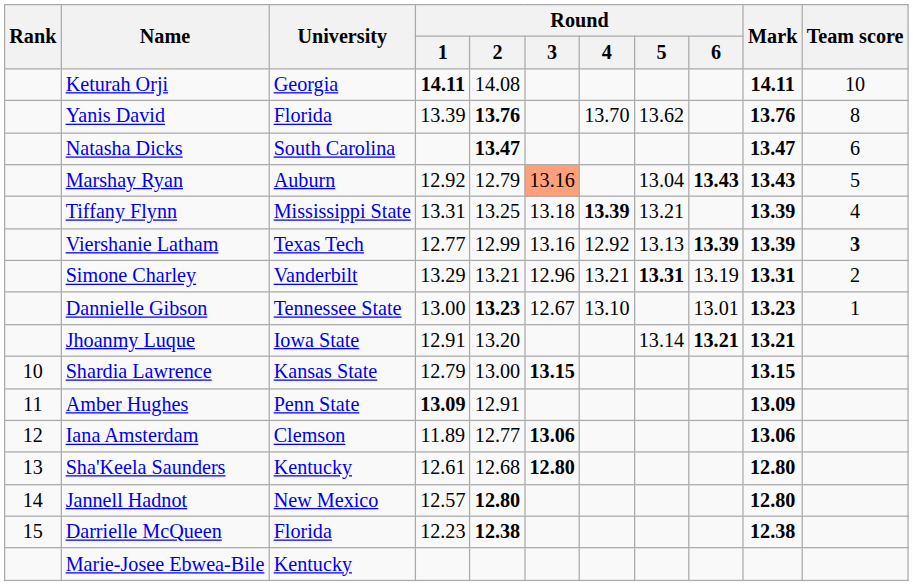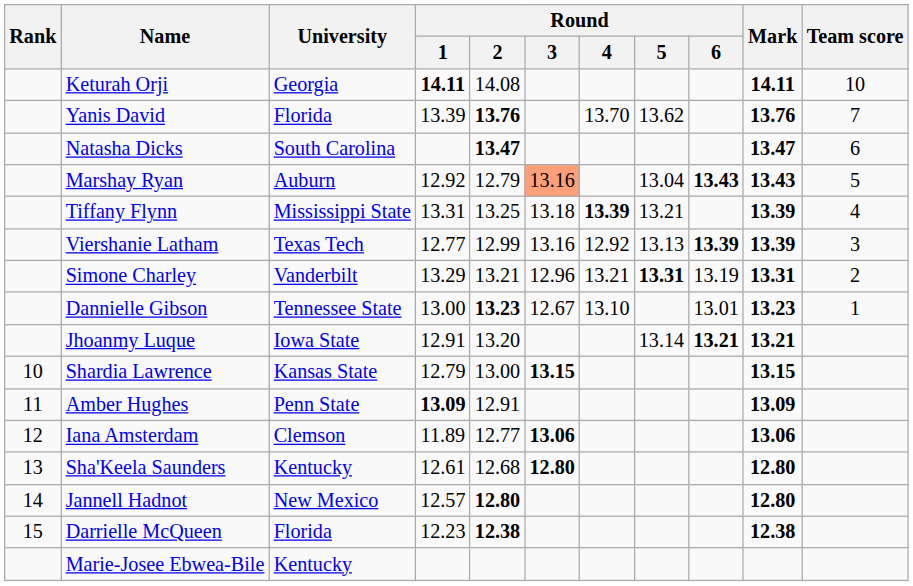 <table class="wikitable sortable" style="text-align:center">
 <tr>
 <th rowspan=2>Rank</th>
 <th rowspan=2>Name</th>
 <th rowspan=2>University</th>
 <th colspan=6>Round</th>
 <th rowspan=2>Mark</th>
 <th rowspan=2>Team score</th>
 </tr>
 <tr>
 <th>1</th>
 <th>2</th>
 <th>3</th>
 <th>4</th>
 <th>5</th>
 <th>6</th>
 </tr>
 <tr>
 <td></td>
 <td align=left><a href='#'>Keturah Orji</a></td>
 <td align=left><a href='#'>Georgia</a></td>
 <td><strong>14.11</strong></td>
 <td>14.08</td>
 <td></td>
 <td></td>
 <td></td>
 <td></td>
 <td><strong>14.11</strong></td>
 <td>10</td>
 </tr>
 <tr>
 <td></td>
 <td align=left><a href='#'>Yanis David</a> </td>
 <td align=left><a href='#'>Florida</a></td>
 <td>13.39</td>
 <td><strong>13.76</strong></td>
 <td></td>
 <td>13.70</td>
 <td>13.62</td>
 <td></td>
 <td><strong>13.76</strong></td>
-<td>8</td>
+<td>7</td>
 </tr>
 <tr>
 <td></td>
 <td align=left><a href='#'>Natasha Dicks</a></td>
 <td align=left><a href='#'>South Carolina</a></td>
 <td></td>
 <td><strong>13.47</strong></td>
 <td></td>
 <td></td>
 <td></td>
 <td></td>
 <td><strong>13.47</strong></td>
 <td>6</td>
 </tr>
 <tr>
 <td></td>
 <td align=left><a href='#'>Marshay Ryan</a></td>
 <td align=left><a href='#'>Auburn</a></td>
 <td>12.92</td>
 <td>12.79</td>
 <td style="background: lightsalmon;">13.16</td>
 <td></td>
 <td>13.04</td>
 <td><strong>13.43</strong></td>
 <td><strong>13.43</strong></td>
 <td>5</td>
 </tr>
 <tr>
 <td></td>
 <td align=left><a href='#'>Tiffany Flynn</a></td>
 <td align=left><a href='#'>Mississippi State</a></td>
 <td>13.31</td>
 <td>13.25</td>
 <td>13.18</td>
 <td><strong>13.39</strong></td>
 <td>13.21</td>
 <td></td>
 <td><strong>13.39</strong></td>
 <td>4</td>
 </tr>
 <tr>
 <td></td>
 <td align=left><a href='#'>Viershanie Latham</a></td>
 <td align=left><a href='#'>Texas Tech</a></td>
 <td>12.77</td>
 <td>12.99</td>
 <td>13.16</td>
 <td>12.92</td>
 <td>13.13</td>
 <td><strong>13.39</strong></td>
 <td><strong>13.39</strong></td>
-<td><strong>3</strong></td>
+<td>3</td>
 </tr>
 <tr>
 <td></td>
 <td align=left><a href='#'>Simone Charley</a></td>
 <td align=left><a href='#'>Vanderbilt</a></td>
 <td>13.29</td>
 <td>13.21</td>
 <td>12.96</td>
 <td>13.21</td>
 <td><strong>13.31</strong></td>
 <td>13.19</td>
 <td><strong>13.31</strong></td>
 <td>2</td>
 </tr>
 <tr>
 <td></td>
 <td align=left><a href='#'>Dannielle Gibson</a></td>
 <td align=left><a href='#'>Tennessee State</a></td>
 <td>13.00</td>
 <td><strong>13.23</strong></td>
 <td>12.67</td>
 <td>13.10</td>
 <td></td>
 <td>13.01</td>
 <td><strong>13.23</strong></td>
 <td>1</td>
 </tr>
 <tr>
 <td></td>
 <td align=left><a href='#'>Jhoanmy Luque</a></td>
 <td align=left><a href='#'>Iowa State</a></td>
 <td>12.91</td>
 <td>13.20</td>
 <td></td>
 <td></td>
 <td>13.14</td>
 <td><strong>13.21</strong></td>
 <td><strong>13.21</strong></td>
 <td></td>
 </tr>
 <tr>
 <td>10</td>
 <td align=left><a href='#'>Shardia Lawrence</a></td>
 <td align=left><a href='#'>Kansas State</a></td>
 <td>12.79</td>
 <td>13.00</td>
 <td><strong>13.15</strong></td>
 <td></td>
 <td></td>
 <td></td>
 <td><strong>13.15</strong></td>
 <td></td>
 </tr>
 <tr>
 <td>11</td>
 <td align=left><a href='#'>Amber Hughes</a></td>
 <td align=left><a href='#'>Penn State</a></td>
 <td><strong>13.09</strong></td>
 <td>12.91</td>
 <td></td>
 <td></td>
 <td></td>
 <td></td>
 <td><strong>13.09</strong></td>
 <td></td>
 </tr>
 <tr>
 <td>12</td>
 <td align=left><a href='#'>Iana Amsterdam</a></td>
 <td align=left><a href='#'>Clemson</a></td>
 <td>11.89</td>
 <td>12.77</td>
 <td><strong>13.06</strong></td>
 <td></td>
 <td></td>
 <td></td>
 <td><strong>13.06</strong></td>
 <td></td>
 </tr>
 <tr>
 <td>13</td>
 <td align=left><a href='#'>Sha'Keela Saunders</a></td>
 <td align=left><a href='#'>Kentucky</a></td>
 <td>12.61</td>
 <td>12.68</td>
 <td><strong>12.80</strong></td>
 <td></td>
 <td></td>
 <td></td>
 <td><strong>12.80</strong></td>
 <td></td>
 </tr>
 <tr>
 <td>14</td>
 <td align=left><a href='#'>Jannell Hadnot</a></td>
 <td align=left><a href='#'>New Mexico</a></td>
 <td>12.57</td>
 <td><strong>12.80</strong></td>
 <td></td>
 <td></td>
 <td></td>
 <td></td>
 <td><strong>12.80</strong></td>
 <td></td>
 </tr>
 <tr>
 <td>15</td>
 <td align=left><a href='#'>Darrielle McQueen</a></td>
 <td align=left><a href='#'>Florida</a></td>
 <td>12.23</td>
 <td><strong>12.38</strong></td>
 <td></td>
 <td></td>
 <td></td>
 <td></td>
 <td><strong>12.38</strong></td>
 <td></td>
 </tr>
 <tr>
 <td></td>
 <td align=left><a href='#'>Marie-Josee Ebwea-Bile</a></td>
 <td align=left><a href='#'>Kentucky</a></td>
 <td></td>
 <td></td>
 <td></td>
 <td></td>
 <td></td>
 <td></td>
 <td><strong></strong></td>
 <td></td>
 </tr>
 </table>
